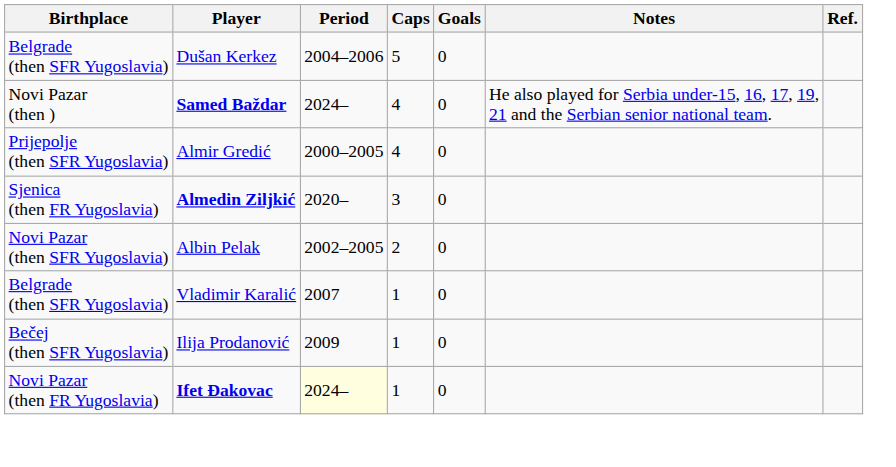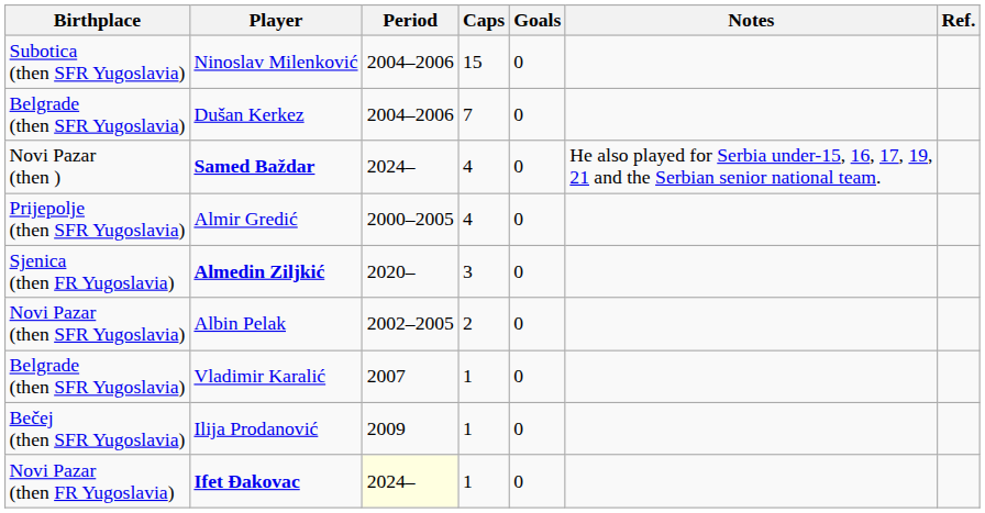 <table class="wikitable sortable">
 <tr>
 <th>Birthplace</th>
 <th>Player</th>
 <th>Period</th>
 <th>Caps</th>
 <th>Goals</th>
 <th>Notes</th>
 <th>Ref.</th>
 </tr>
 <tr>
+<td><a href='#'>Subotica</a> <br>(then  <a href='#'>SFR Yugoslavia</a>)</td>
+<td><a href='#'>Ninoslav Milenković</a></td>
+<td>2004–2006</td>
+<td>15</td>
+<td>0</td>
+<td></td>
+<td></td>
+</tr>
+<tr>
 <td><a href='#'>Belgrade</a> <br>(then  <a href='#'>SFR Yugoslavia</a>)</td>
 <td><a href='#'>Dušan Kerkez</a></td>
 <td>2004–2006</td>
-<td>5</td>
+<td>7</td>
 <td>0</td>
 <td></td>
 <td></td>
 </tr>
 <tr>
 <td>Novi Pazar <br>(then )</td>
 <td><strong><a href='#'>Samed Baždar</a></strong></td>
 <td>2024–</td>
 <td>4</td>
 <td>0</td>
 <td>He also played for <a href='#'>Serbia under-15</a>, <a href='#'>16</a>, <a href='#'>17</a>, <a href='#'>19</a>,<br><a href='#'>21</a> and the <a href='#'>Serbian senior national team</a>.</td>
 <td></td>
 </tr>
 <tr>
 <td><a href='#'>Prijepolje</a> <br>(then  <a href='#'>SFR Yugoslavia</a>)</td>
 <td><a href='#'>Almir Gredić</a></td>
 <td>2000–2005</td>
 <td>4</td>
 <td>0</td>
 <td></td>
 <td></td>
 </tr>
 <tr>
 <td><a href='#'>Sjenica</a><br>(then  <a href='#'>FR Yugoslavia</a>)</td>
 <td><strong><a href='#'>Almedin Ziljkić</a></strong></td>
 <td>2020–</td>
 <td>3</td>
 <td>0</td>
 <td></td>
 <td></td>
 </tr>
 <tr>
 <td><a href='#'>Novi Pazar</a> <br>(then  <a href='#'>SFR Yugoslavia</a>)</td>
 <td><a href='#'>Albin Pelak</a></td>
 <td>2002–2005</td>
 <td>2</td>
 <td>0</td>
 <td></td>
 <td></td>
 </tr>
 <tr>
 <td><a href='#'>Belgrade</a> <br>(then  <a href='#'>SFR Yugoslavia</a>)</td>
 <td><a href='#'>Vladimir Karalić</a></td>
 <td>2007</td>
 <td>1</td>
 <td>0</td>
 <td></td>
 <td></td>
 </tr>
 <tr>
 <td><a href='#'>Bečej</a> <br>(then  <a href='#'>SFR Yugoslavia</a>)</td>
 <td><a href='#'>Ilija Prodanović</a></td>
 <td>2009</td>
 <td>1</td>
 <td>0</td>
 <td></td>
 <td></td>
 </tr>
 <tr>
 <td><a href='#'>Novi Pazar</a><br>(then  <a href='#'>FR Yugoslavia</a>)</td>
 <td><strong><a href='#'>Ifet Đakovac</a></strong></td>
 <td style="background: lightyellow;">2024–</td>
 <td>1</td>
 <td>0</td>
 <td></td>
 <td></td>
 </tr>
 </table>
